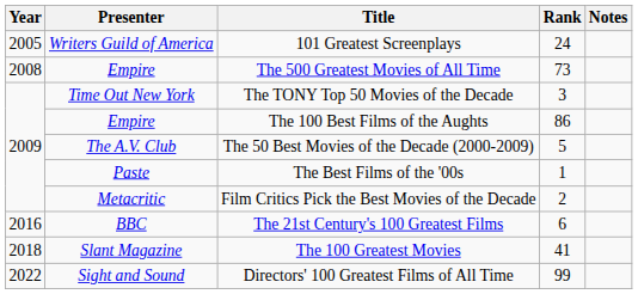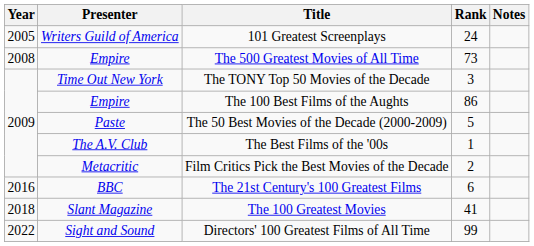 <table class="wikitable sortable plainrowheaders">
 <tr>
 <th>Year</th>
 <th>Presenter</th>
 <th>Title</th>
 <th>Rank</th>
 <th>Notes</th>
 </tr>
 <tr>
 <td>2005</td>
 <td align=center><em><a href='#'>Writers Guild of America</a></em></td>
 <td align=center>101 Greatest Screenplays</td>
 <td align=center>24</td>
 <td align=center></td>
 </tr>
 <tr>
 <td>2008</td>
 <td align=center><em><a href='#'>Empire</a></em></td>
 <td align=center><a href='#'>The 500 Greatest Movies of All Time</a></td>
 <td align=center>73</td>
 <td align=center></td>
 </tr>
 <tr>
 <td rowspan=5>2009</td>
 <td align=center><em><a href='#'>Time Out New York</a></em></td>
 <td align=center>The TONY Top 50 Movies of the Decade</td>
 <td align=center>3</td>
 <td align=center></td>
 </tr>
 <tr>
 <td align=center><em><a href='#'>Empire</a></em></td>
 <td align=center>The 100 Best Films of the Aughts</td>
 <td align=center>86</td>
 <td align=center></td>
 </tr>
 <tr>
-<td align=center><em><a href='#'>The A.V. Club</a></em></td>
+<td align=center><em><a href='#'>Paste</a></em></td>
 <td align=center>The 50 Best Movies of the Decade (2000-2009)</td>
 <td align=center>5</td>
 <td align=center></td>
 </tr>
 <tr>
-<td align=center><em><a href='#'>Paste</a></em></td>
+<td align=center><em><a href='#'>The A.V. Club</a></em></td>
 <td align=center>The Best Films of the '00s</td>
 <td align=center>1</td>
 <td align=center></td>
 </tr>
 <tr>
 <td align=center><em><a href='#'>Metacritic</a></em></td>
 <td align=center>Film Critics Pick the Best Movies of the Decade</td>
 <td align=center>2</td>
 <td align=center></td>
 </tr>
 <tr>
 <td>2016</td>
 <td align=center><em><a href='#'>BBC</a></em></td>
 <td align=center><a href='#'>The 21st Century's 100 Greatest Films</a></td>
 <td align=center>6</td>
 <td align=center></td>
 </tr>
 <tr>
 <td rowspan=1>2018</td>
 <td align=center><em><a href='#'>Slant Magazine</a></em></td>
 <td align=center><a href='#'>The 100 Greatest Movies</a></td>
 <td align=center>41</td>
 <td align=center></td>
 </tr>
 <tr>
 <td>2022</td>
 <td align=center><em><a href='#'>Sight and Sound</a></em></td>
 <td align=center>Directors' 100 Greatest Films of All Time</td>
 <td align=center>99</td>
 <td align=center></td>
 </tr>
 </table>
